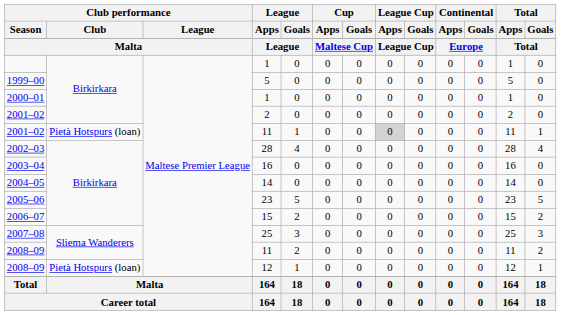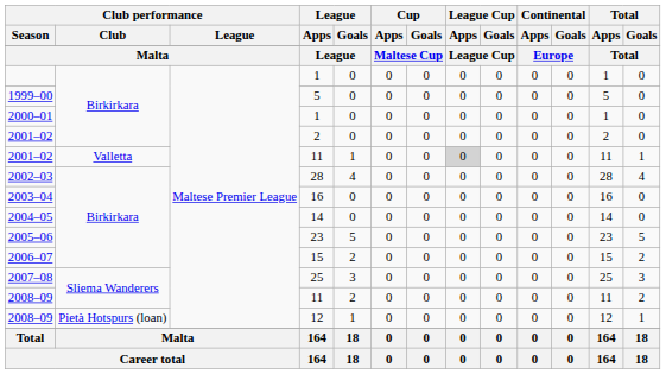 <table class="wikitable" style="text-align:center">
 <tr>
 <th colspan=3>Club performance</th>
 <th colspan=2>League</th>
 <th colspan=2>Cup</th>
 <th colspan=2>League Cup</th>
 <th colspan=2>Continental</th>
 <th colspan=2>Total</th>
 </tr>
 <tr>
 <th>Season</th>
 <th>Club</th>
 <th>League</th>
 <th>Apps</th>
 <th>Goals</th>
 <th>Apps</th>
 <th>Goals</th>
 <th>Apps</th>
 <th>Goals</th>
 <th>Apps</th>
 <th>Goals</th>
 <th>Apps</th>
 <th>Goals</th>
 </tr>
 <tr>
 </tr>
 <tr>
 <th colspan=3>Malta</th>
 <th colspan=2>League</th>
 <th colspan=2><a href='#'>Maltese Cup</a></th>
 <th colspan=2>League Cup</th>
 <th colspan=2><a href='#'>Europe</a></th>
 <th colspan=2>Total</th>
 </tr>
 <tr>
 <td></td>
 <td rowspan="4"><a href='#'>Birkirkara</a></td>
 <td rowspan="13"><a href='#'>Maltese Premier League</a></td>
 <td>1</td>
 <td>0</td>
 <td>0</td>
 <td>0</td>
 <td>0</td>
 <td>0</td>
 <td>0</td>
 <td>0</td>
 <td>1</td>
 <td>0</td>
 </tr>
 <tr>
 <td><a href='#'>1999–00</a></td>
 <td>5</td>
 <td>0</td>
 <td>0</td>
 <td>0</td>
 <td>0</td>
 <td>0</td>
 <td>0</td>
 <td>0</td>
 <td>5</td>
 <td>0</td>
 </tr>
 <tr>
 <td><a href='#'>2000–01</a></td>
 <td>1</td>
 <td>0</td>
 <td>0</td>
 <td>0</td>
 <td>0</td>
 <td>0</td>
 <td>0</td>
 <td>0</td>
 <td>1</td>
 <td>0</td>
 </tr>
 <tr>
 <td><a href='#'>2001–02</a></td>
 <td>2</td>
 <td>0</td>
 <td>0</td>
 <td>0</td>
 <td>0</td>
 <td>0</td>
 <td>0</td>
 <td>0</td>
 <td>2</td>
 <td>0</td>
 </tr>
 <tr>
 <td><a href='#'>2001–02</a></td>
-<td rowspan="1"><a href='#'>Pietà Hotspurs</a> (loan)</td>
+<td rowspan="1"><a href='#'>Valletta</a></td>
 <td>11</td>
 <td>1</td>
 <td>0</td>
 <td>0</td>
 <td style="background: lightgrey;">0</td>
 <td>0</td>
 <td>0</td>
 <td>0</td>
 <td>11</td>
 <td>1</td>
 </tr>
 <tr>
 <td><a href='#'>2002–03</a></td>
 <td rowspan="5"><a href='#'>Birkirkara</a></td>
 <td>28</td>
 <td>4</td>
 <td>0</td>
 <td>0</td>
 <td>0</td>
 <td>0</td>
 <td>0</td>
 <td>0</td>
 <td>28</td>
 <td>4</td>
 </tr>
 <tr>
 <td><a href='#'>2003–04</a></td>
 <td>16</td>
 <td>0</td>
 <td>0</td>
 <td>0</td>
 <td>0</td>
 <td>0</td>
 <td>0</td>
 <td>0</td>
 <td>16</td>
 <td>0</td>
 </tr>
 <tr>
 <td><a href='#'>2004–05</a></td>
 <td>14</td>
 <td>0</td>
 <td>0</td>
 <td>0</td>
 <td>0</td>
 <td>0</td>
 <td>0</td>
 <td>0</td>
 <td>14</td>
 <td>0</td>
 </tr>
 <tr>
 <td><a href='#'>2005–06</a></td>
 <td>23</td>
 <td>5</td>
 <td>0</td>
 <td>0</td>
 <td>0</td>
 <td>0</td>
 <td>0</td>
 <td>0</td>
 <td>23</td>
 <td>5</td>
 </tr>
 <tr>
 <td><a href='#'>2006–07</a></td>
 <td>15</td>
 <td>2</td>
 <td>0</td>
 <td>0</td>
 <td>0</td>
 <td>0</td>
 <td>0</td>
 <td>0</td>
 <td>15</td>
 <td>2</td>
 </tr>
 <tr>
 <td><a href='#'>2007–08</a></td>
 <td rowspan="2"><a href='#'>Sliema Wanderers</a></td>
 <td>25</td>
 <td>3</td>
 <td>0</td>
 <td>0</td>
 <td>0</td>
 <td>0</td>
 <td>0</td>
 <td>0</td>
 <td>25</td>
 <td>3</td>
 </tr>
 <tr>
 <td><a href='#'>2008–09</a></td>
 <td>11</td>
 <td>2</td>
 <td>0</td>
 <td>0</td>
 <td>0</td>
 <td>0</td>
 <td>0</td>
 <td>0</td>
 <td>11</td>
 <td>2</td>
 </tr>
 <tr>
 <td><a href='#'>2008–09</a></td>
 <td rowspan="1"><a href='#'>Pietà Hotspurs</a> (loan)</td>
 <td>12</td>
 <td>1</td>
 <td>0</td>
 <td>0</td>
 <td>0</td>
 <td>0</td>
 <td>0</td>
 <td>0</td>
 <td>12</td>
 <td>1</td>
 </tr>
 <tr>
 </tr>
 <tr>
 <th rowspan=1>Total</th>
 <th colspan=2>Malta</th>
 <th>164</th>
 <th>18</th>
 <th>0</th>
 <th>0</th>
 <th>0</th>
 <th>0</th>
 <th>0</th>
 <th>0</th>
 <th>164</th>
 <th>18</th>
 </tr>
 <tr>
 <th colspan=3>Career total</th>
 <th>164</th>
 <th>18</th>
 <th>0</th>
 <th>0</th>
 <th>0</th>
 <th>0</th>
 <th>0</th>
 <th>0</th>
 <th>164</th>
 <th>18</th>
 </tr>
 </table>
